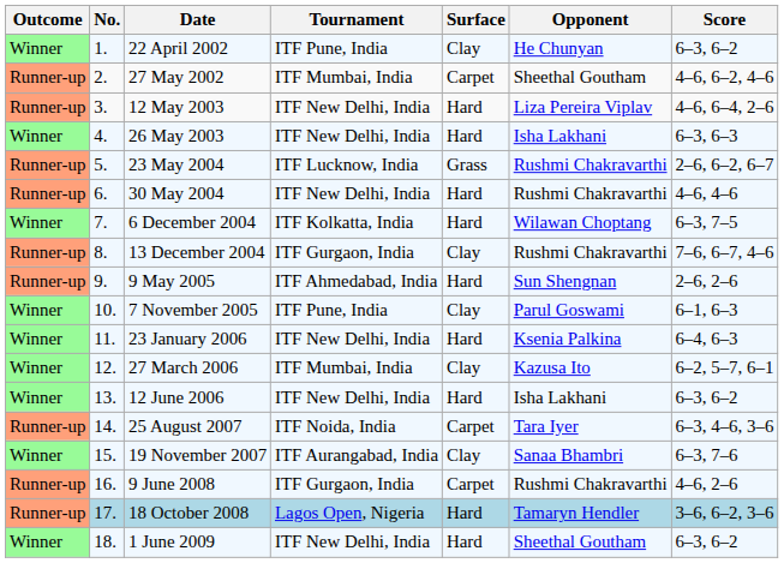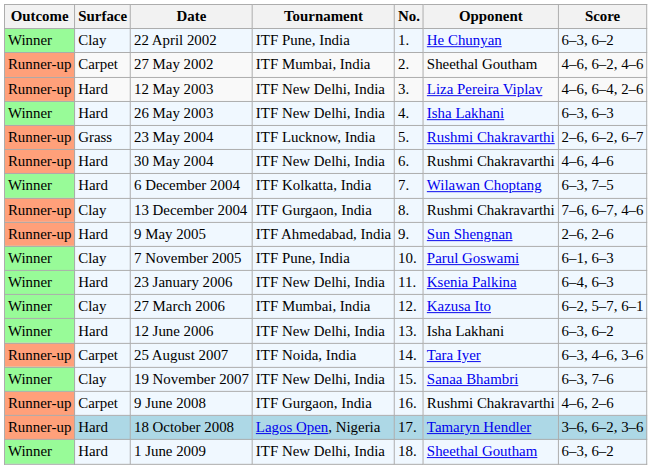 <table class="sortable wikitable" style="font-size:97%;">
 <tr>
 <th>Outcome</th>
-<th>No.</th>
+<th>Surface</th>
 <th>Date</th>
 <th>Tournament</th>
-<th>Surface</th>
+<th>No.</th>
 <th>Opponent</th>
 <th class=unsortable>Score</th>
 </tr>
 <tr style="background:#f0f8ff;">
 <td bgcolor="98FB98">Winner</td>
-<td>1.</td>
+<td>Clay</td>
 <td>22 April 2002</td>
 <td>ITF Pune, India</td>
-<td>Clay</td>
+<td>1.</td>
 <td> <a href='#'>He Chunyan</a></td>
 <td>6–3, 6–2</td>
 </tr>
 <tr>
 <td bgcolor="FFA07A">Runner-up</td>
-<td>2.</td>
+<td>Carpet</td>
 <td>27 May 2002</td>
 <td>ITF Mumbai, India</td>
-<td>Carpet</td>
+<td>2.</td>
 <td> Sheethal Goutham</td>
 <td>4–6, 6–2, 4–6</td>
 </tr>
 <tr>
 <td bgcolor="FFA07A">Runner-up</td>
-<td>3.</td>
+<td>Hard</td>
 <td>12 May 2003</td>
 <td>ITF New Delhi, India</td>
-<td>Hard</td>
+<td>3.</td>
 <td> <a href='#'>Liza Pereira Viplav</a></td>
 <td>4–6, 6–4, 2–6</td>
 </tr>
 <tr style="background:#f0f8ff;">
 <td bgcolor="98FB98">Winner</td>
-<td>4.</td>
+<td>Hard</td>
 <td>26 May 2003</td>
 <td>ITF New Delhi, India</td>
-<td>Hard</td>
+<td>4.</td>
 <td> <a href='#'>Isha Lakhani</a></td>
 <td>6–3, 6–3</td>
 </tr>
 <tr style="background:#f0f8ff;">
 <td bgcolor="FFA07A">Runner-up</td>
-<td>5.</td>
+<td>Grass</td>
 <td>23 May 2004</td>
 <td>ITF Lucknow, India</td>
-<td>Grass</td>
+<td>5.</td>
 <td> <a href='#'>Rushmi Chakravarthi</a></td>
 <td>2–6, 6–2, 6–7</td>
 </tr>
 <tr style="background:#f0f8ff;">
 <td bgcolor="FFA07A">Runner-up</td>
-<td>6.</td>
+<td>Hard</td>
 <td>30 May 2004</td>
 <td>ITF New Delhi, India</td>
-<td>Hard</td>
+<td>6.</td>
 <td> Rushmi Chakravarthi</td>
 <td>4–6, 4–6</td>
 </tr>
 <tr style="background:#f0f8ff;">
 <td bgcolor="98FB98">Winner</td>
-<td>7.</td>
+<td>Hard</td>
 <td>6 December 2004</td>
 <td>ITF Kolkatta, India</td>
-<td>Hard</td>
+<td>7.</td>
 <td> <a href='#'>Wilawan Choptang</a></td>
 <td>6–3, 7–5</td>
 </tr>
 <tr style="background:#f0f8ff;">
 <td bgcolor="FFA07A">Runner-up</td>
-<td>8.</td>
+<td>Clay</td>
 <td>13 December 2004</td>
 <td>ITF Gurgaon, India</td>
-<td>Clay</td>
+<td>8.</td>
 <td> Rushmi Chakravarthi</td>
 <td>7–6, 6–7, 4–6</td>
 </tr>
 <tr style="background:#f0f8ff;">
 <td bgcolor="FFA07A">Runner-up</td>
-<td>9.</td>
+<td>Hard</td>
 <td>9 May 2005</td>
 <td>ITF Ahmedabad, India</td>
-<td>Hard</td>
+<td>9.</td>
 <td> <a href='#'>Sun Shengnan</a></td>
 <td>2–6, 2–6</td>
 </tr>
 <tr style="background:#f0f8ff;">
 <td bgcolor="98FB98">Winner</td>
-<td>10.</td>
+<td>Clay</td>
 <td>7 November 2005</td>
 <td>ITF Pune, India</td>
-<td>Clay</td>
+<td>10.</td>
 <td> <a href='#'>Parul Goswami</a></td>
 <td>6–1, 6–3</td>
 </tr>
 <tr style="background:#f0f8ff;">
 <td bgcolor="98FB98">Winner</td>
-<td>11.</td>
+<td>Hard</td>
 <td>23 January 2006</td>
 <td>ITF New Delhi, India</td>
-<td>Hard</td>
+<td>11.</td>
 <td> <a href='#'>Ksenia Palkina</a></td>
 <td>6–4, 6–3</td>
 </tr>
 <tr style="background:#f0f8ff;">
 <td bgcolor="98FB98">Winner</td>
-<td>12.</td>
+<td>Clay</td>
 <td>27 March 2006</td>
 <td>ITF Mumbai, India</td>
-<td>Clay</td>
+<td>12.</td>
 <td> <a href='#'>Kazusa Ito</a></td>
 <td>6–2, 5–7, 6–1</td>
 </tr>
 <tr style="background:#f0f8ff;">
 <td bgcolor="98FB98">Winner</td>
-<td>13.</td>
+<td>Hard</td>
 <td>12 June 2006</td>
 <td>ITF New Delhi, India</td>
-<td>Hard</td>
+<td>13.</td>
 <td> Isha Lakhani</td>
 <td>6–3, 6–2</td>
 </tr>
 <tr style="background:#f0f8ff;">
 <td bgcolor="FFA07A">Runner-up</td>
-<td>14.</td>
+<td>Carpet</td>
 <td>25 August 2007</td>
 <td>ITF Noida, India</td>
-<td>Carpet</td>
+<td>14.</td>
 <td> <a href='#'>Tara Iyer</a></td>
 <td>6–3, 4–6, 3–6</td>
 </tr>
 <tr style="background:#f0f8ff;">
 <td bgcolor="98FB98">Winner</td>
+<td>Clay</td>
+<td>19 November 2007</td>
+<td>ITF New Delhi, India</td>
 <td>15.</td>
-<td>19 November 2007</td>
-<td>ITF Aurangabad, India</td>
-<td>Clay</td>
 <td> <a href='#'>Sanaa Bhambri</a></td>
 <td>6–3, 7–6</td>
 </tr>
 <tr style="background:#f0f8ff;">
 <td bgcolor="FFA07A">Runner-up</td>
-<td>16.</td>
+<td>Carpet</td>
 <td>9 June 2008</td>
 <td>ITF Gurgaon, India</td>
-<td>Carpet</td>
+<td>16.</td>
 <td> Rushmi Chakravarthi</td>
 <td>4–6, 2–6</td>
 </tr>
 <tr style="background:lightblue;">
 <td bgcolor="FFA07A">Runner-up</td>
-<td>17.</td>
+<td>Hard</td>
 <td>18 October 2008</td>
 <td><a href='#'>Lagos Open</a>, Nigeria</td>
-<td>Hard</td>
+<td>17.</td>
 <td> <a href='#'>Tamaryn Hendler</a></td>
 <td>3–6, 6–2, 3–6</td>
 </tr>
 <tr style="background:#f0f8ff;">
 <td bgcolor="98FB98">Winner</td>
-<td>18.</td>
+<td>Hard</td>
 <td>1 June 2009</td>
 <td>ITF New Delhi, India</td>
-<td>Hard</td>
+<td>18.</td>
 <td> <a href='#'>Sheethal Goutham</a></td>
 <td>6–3, 6–2</td>
 </tr>
 </table>
